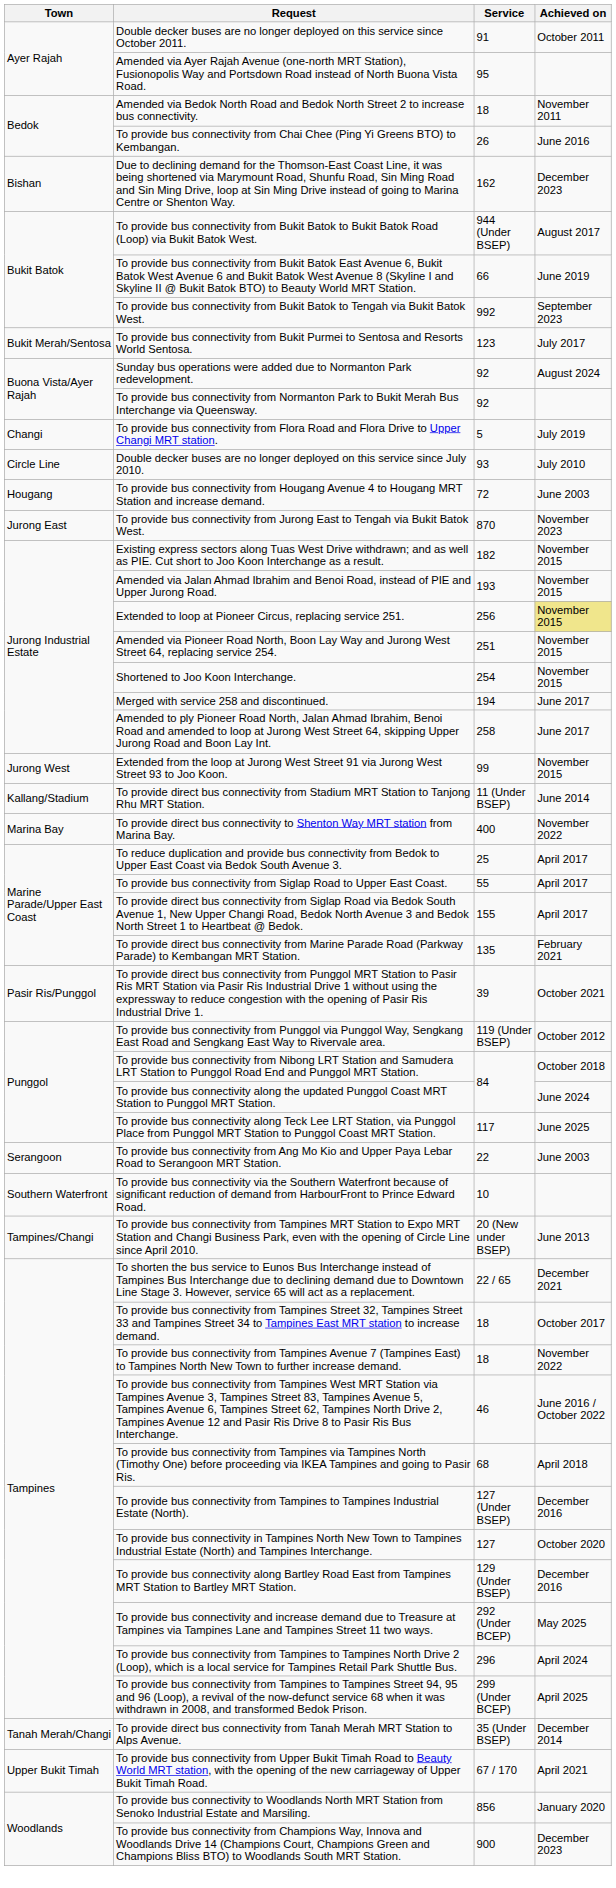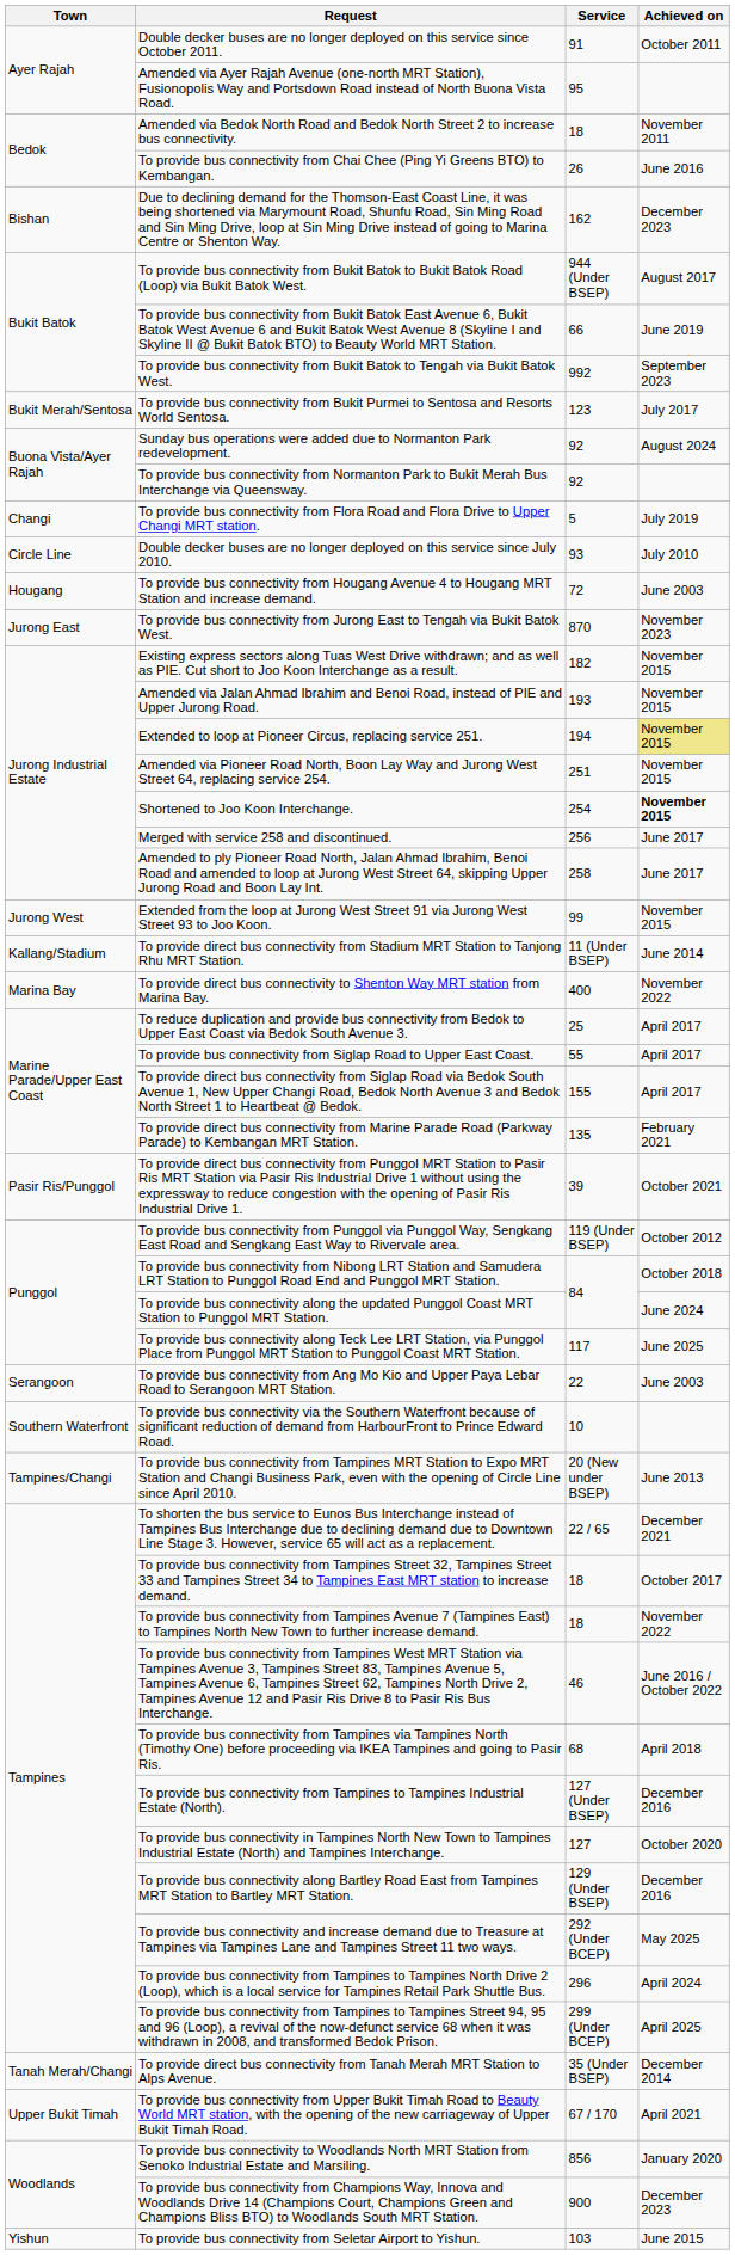 <table class="wikitable sortable">
 <tr>
 <th>Town</th>
 <th>Request</th>
 <th>Service</th>
 <th>Achieved on</th>
 </tr>
 <tr>
 <td rowspan="2">Ayer Rajah</td>
 <td>Double decker buses are no longer deployed on this service since October 2011.</td>
 <td>91</td>
 <td>October 2011</td>
 </tr>
 <tr>
 <td>Amended via Ayer Rajah Avenue (one-north MRT Station), Fusionopolis Way and Portsdown Road instead of North Buona Vista Road.</td>
 <td>95</td>
 <td></td>
 </tr>
 <tr>
 <td rowspan="2">Bedok</td>
 <td>Amended via Bedok North Road and Bedok North Street 2 to increase bus connectivity.</td>
 <td>18</td>
 <td>November 2011</td>
 </tr>
 <tr>
 <td>To provide bus connectivity from Chai Chee (Ping Yi Greens BTO) to Kembangan.</td>
 <td>26</td>
 <td>June 2016</td>
 </tr>
 <tr>
 <td>Bishan</td>
 <td>Due to declining demand for the Thomson-East Coast Line, it was being shortened via Marymount Road, Shunfu Road, Sin Ming Road and Sin Ming Drive, loop at Sin Ming Drive instead of going to Marina Centre or Shenton Way.</td>
 <td>162</td>
 <td>December 2023</td>
 </tr>
 <tr>
 <td rowspan="3">Bukit Batok</td>
 <td>To provide bus connectivity from Bukit Batok to Bukit Batok Road (Loop) via Bukit Batok West.</td>
 <td>944 (Under BSEP)</td>
 <td>August 2017</td>
 </tr>
 <tr>
 <td>To provide bus connectivity from Bukit Batok East Avenue 6, Bukit Batok West Avenue 6 and Bukit Batok West Avenue 8 (Skyline I and Skyline II @ Bukit Batok BTO) to Beauty World MRT Station.</td>
 <td>66</td>
 <td>June 2019</td>
 </tr>
 <tr>
 <td>To provide bus connectivity from Bukit Batok to Tengah via Bukit Batok West.</td>
 <td>992</td>
 <td>September 2023</td>
 </tr>
 <tr>
 <td>Bukit Merah/Sentosa</td>
 <td>To provide bus connectivity from Bukit Purmei to Sentosa and Resorts World Sentosa.</td>
 <td>123</td>
 <td>July 2017</td>
 </tr>
 <tr>
 <td rowspan="2">Buona Vista/Ayer Rajah</td>
 <td>Sunday bus operations were added due to Normanton Park redevelopment.</td>
 <td>92</td>
 <td>August 2024</td>
 </tr>
 <tr>
 <td>To provide bus connectivity from Normanton Park to Bukit Merah Bus Interchange via Queensway.</td>
 <td>92</td>
 <td></td>
 </tr>
 <tr>
 <td>Changi</td>
 <td>To provide bus connectivity from Flora Road and Flora Drive to <a href='#'>Upper Changi MRT station</a>.</td>
 <td>5</td>
 <td>July 2019</td>
 </tr>
 <tr>
 <td>Circle Line</td>
 <td>Double decker buses are no longer deployed on this service since July 2010.</td>
 <td>93</td>
 <td>July 2010</td>
 </tr>
 <tr>
 <td>Hougang</td>
 <td>To provide bus connectivity from Hougang Avenue 4 to Hougang MRT Station and increase demand.</td>
 <td>72</td>
 <td>June 2003</td>
 </tr>
 <tr>
 <td>Jurong East</td>
 <td>To provide bus connectivity from Jurong East to Tengah via Bukit Batok West.</td>
 <td>870</td>
 <td>November 2023</td>
 </tr>
 <tr>
 <td rowspan="7">Jurong Industrial Estate</td>
 <td>Existing express sectors along Tuas West Drive withdrawn; and as well as PIE. Cut short to Joo Koon Interchange as a result.</td>
 <td>182</td>
 <td>November 2015</td>
 </tr>
 <tr>
 <td>Amended via Jalan Ahmad Ibrahim and Benoi Road, instead of PIE and Upper Jurong Road.</td>
 <td>193</td>
 <td>November 2015</td>
 </tr>
 <tr>
 <td>Extended to loop at Pioneer Circus, replacing service 251.</td>
-<td>256</td>
+<td>194</td>
 <td style="background: khaki;">November 2015</td>
 </tr>
 <tr>
 <td>Amended via Pioneer Road North, Boon Lay Way and Jurong West Street 64, replacing service 254.</td>
 <td>251</td>
 <td>November 2015</td>
 </tr>
 <tr>
 <td>Shortened to Joo Koon Interchange.</td>
 <td>254</td>
-<td>November 2015</td>
+<td><strong>November 2015</strong></td>
 </tr>
 <tr>
 <td>Merged with service 258 and discontinued.</td>
-<td>194</td>
+<td>256</td>
 <td>June 2017</td>
 </tr>
 <tr>
 <td>Amended to ply Pioneer Road North, Jalan Ahmad Ibrahim, Benoi Road and amended to loop at Jurong West Street 64, skipping Upper Jurong Road and Boon Lay Int.</td>
 <td>258</td>
 <td>June 2017</td>
 </tr>
 <tr>
 <td>Jurong West</td>
 <td>Extended from the loop at Jurong West Street 91 via Jurong West Street 93 to Joo Koon.</td>
 <td>99</td>
 <td>November 2015</td>
 </tr>
 <tr>
 <td>Kallang/Stadium</td>
 <td>To provide direct bus connectivity from Stadium MRT Station to Tanjong Rhu MRT Station.</td>
 <td>11 (Under BSEP)</td>
 <td>June 2014</td>
 </tr>
 <tr>
 <td>Marina Bay</td>
 <td>To provide direct bus connectivity to <a href='#'>Shenton Way MRT station</a> from Marina Bay.</td>
 <td>400</td>
 <td>November 2022</td>
 </tr>
 <tr>
 <td rowspan="4">Marine Parade/Upper East Coast</td>
 <td>To reduce duplication and provide bus connectivity from Bedok to Upper East Coast via Bedok South Avenue 3.</td>
 <td>25</td>
 <td>April 2017</td>
 </tr>
 <tr>
 <td>To provide bus connectivity from Siglap Road to Upper East Coast.</td>
 <td>55</td>
 <td>April 2017</td>
 </tr>
 <tr>
 <td>To provide direct bus connectivity from Siglap Road via Bedok South Avenue 1, New Upper Changi Road, Bedok North Avenue 3 and Bedok North Street 1 to Heartbeat @ Bedok.</td>
 <td>155</td>
 <td>April 2017</td>
 </tr>
 <tr>
 <td>To provide direct bus connectivity from Marine Parade Road (Parkway Parade) to Kembangan MRT Station.</td>
 <td>135</td>
 <td>February 2021</td>
 </tr>
 <tr>
 <td>Pasir Ris/Punggol</td>
 <td>To provide direct bus connectivity from Punggol MRT Station to Pasir Ris MRT Station via Pasir Ris Industrial Drive 1 without using the expressway to reduce congestion with the opening of Pasir Ris Industrial Drive 1.</td>
 <td>39</td>
 <td>October 2021</td>
 </tr>
 <tr>
 <td rowspan="4">Punggol</td>
 <td>To provide bus connectivity from Punggol via Punggol Way, Sengkang East Road and Sengkang East Way to Rivervale area.</td>
 <td>119 (Under BSEP)</td>
 <td>October 2012</td>
 </tr>
 <tr>
 <td>To provide bus connectivity from Nibong LRT Station and Samudera LRT Station to Punggol Road End and Punggol MRT Station.</td>
 <td rowspan="2">84</td>
 <td>October 2018</td>
 </tr>
 <tr>
 <td>To provide bus connectivity along the updated Punggol Coast MRT Station to Punggol MRT Station.</td>
 <td>June 2024</td>
 </tr>
 <tr>
 <td>To provide bus connectivity along Teck Lee LRT Station, via Punggol Place from Punggol MRT Station to Punggol Coast MRT Station.</td>
 <td>117</td>
 <td>June 2025</td>
 </tr>
 <tr>
 <td>Serangoon</td>
 <td>To provide bus connectivity from Ang Mo Kio and Upper Paya Lebar Road to Serangoon MRT Station.</td>
 <td>22</td>
 <td>June 2003</td>
 </tr>
 <tr>
 <td>Southern Waterfront</td>
 <td>To provide bus connectivity via the Southern Waterfront because of significant reduction of demand from HarbourFront to Prince Edward Road.</td>
 <td>10</td>
 <td></td>
 </tr>
 <tr>
 <td>Tampines/Changi</td>
 <td>To provide bus connectivity from Tampines MRT Station to Expo MRT Station and Changi Business Park, even with the opening of Circle Line since April 2010.</td>
 <td>20 (New under BSEP)</td>
 <td>June 2013</td>
 </tr>
 <tr>
 <td rowspan="11">Tampines</td>
 <td>To shorten the bus service to Eunos Bus Interchange instead of Tampines Bus Interchange due to declining demand due to Downtown Line Stage 3. However, service 65 will act as a replacement.</td>
 <td>22 / 65</td>
 <td>December 2021</td>
 </tr>
 <tr>
 <td>To provide bus connectivity from Tampines Street 32, Tampines Street 33 and Tampines Street 34 to <a href='#'>Tampines East MRT station</a> to increase demand.</td>
 <td>18</td>
 <td>October 2017</td>
 </tr>
 <tr>
 <td>To provide bus connectivity from Tampines Avenue 7 (Tampines East) to Tampines North New Town to further increase demand.</td>
 <td>18</td>
 <td>November 2022</td>
 </tr>
 <tr>
 <td>To provide bus connectivity from Tampines West MRT Station via Tampines Avenue 3, Tampines Street 83, Tampines Avenue 5, Tampines Avenue 6, Tampines Street 62, Tampines North Drive 2, Tampines Avenue 12 and Pasir Ris Drive 8 to Pasir Ris Bus Interchange.</td>
 <td>46</td>
 <td>June 2016 / October 2022</td>
 </tr>
 <tr>
 <td>To provide bus connectivity from Tampines via Tampines North (Timothy One) before proceeding via IKEA Tampines and going to Pasir Ris.</td>
 <td>68</td>
 <td>April 2018</td>
 </tr>
 <tr>
 <td>To provide bus connectivity from Tampines to Tampines Industrial Estate (North).</td>
 <td>127 (Under BSEP)</td>
 <td>December 2016</td>
 </tr>
 <tr>
 <td>To provide bus connectivity in Tampines North New Town to Tampines Industrial Estate (North) and Tampines Interchange.</td>
 <td>127</td>
 <td>October 2020</td>
 </tr>
 <tr>
 <td>To provide bus connectivity along Bartley Road East from Tampines MRT Station to Bartley MRT Station.</td>
 <td>129 (Under BSEP)</td>
 <td>December 2016</td>
 </tr>
 <tr>
 <td>To provide bus connectivity and increase demand due to Treasure at Tampines via Tampines Lane and Tampines Street 11 two ways.</td>
 <td>292 (Under BCEP)</td>
 <td>May 2025</td>
 </tr>
 <tr>
 <td>To provide bus connectivity from Tampines to Tampines North Drive 2 (Loop), which is a local service for Tampines Retail Park Shuttle Bus.</td>
 <td>296</td>
 <td>April 2024</td>
 </tr>
 <tr>
 <td>To provide bus connectivity from Tampines to Tampines Street 94, 95 and 96 (Loop), a revival of the now-defunct service 68 when it was withdrawn in 2008, and transformed Bedok Prison.</td>
 <td>299 (Under BCEP)</td>
 <td>April 2025</td>
 </tr>
 <tr>
 <td>Tanah Merah/Changi</td>
 <td>To provide direct bus connectivity from Tanah Merah MRT Station to Alps Avenue.</td>
 <td>35 (Under BSEP)</td>
 <td>December 2014</td>
 </tr>
 <tr>
 <td>Upper Bukit Timah</td>
 <td>To provide bus connectivity from Upper Bukit Timah Road to <a href='#'>Beauty World MRT station</a>, with the opening of the new carriageway of Upper Bukit Timah Road.</td>
 <td>67 / 170</td>
 <td>April 2021</td>
 </tr>
 <tr>
 <td rowspan="2">Woodlands</td>
 <td>To provide bus connectivity to Woodlands North MRT Station from Senoko Industrial Estate and Marsiling.</td>
 <td>856</td>
 <td>January 2020</td>
 </tr>
 <tr>
 <td>To provide bus connectivity from Champions Way, Innova and Woodlands Drive 14 (Champions Court, Champions Green and Champions Bliss BTO) to Woodlands South MRT Station.</td>
 <td>900</td>
 <td>December 2023</td>
 </tr>
+<tr>
+<td>Yishun</td>
+<td>To provide bus connectivity from Seletar Airport to Yishun.</td>
+<td>103</td>
+<td>June 2015</td>
+</tr>
 </table>
